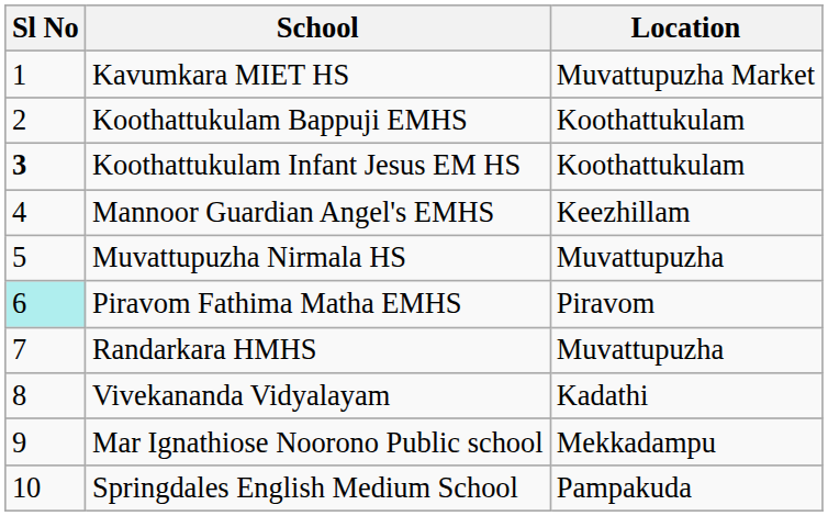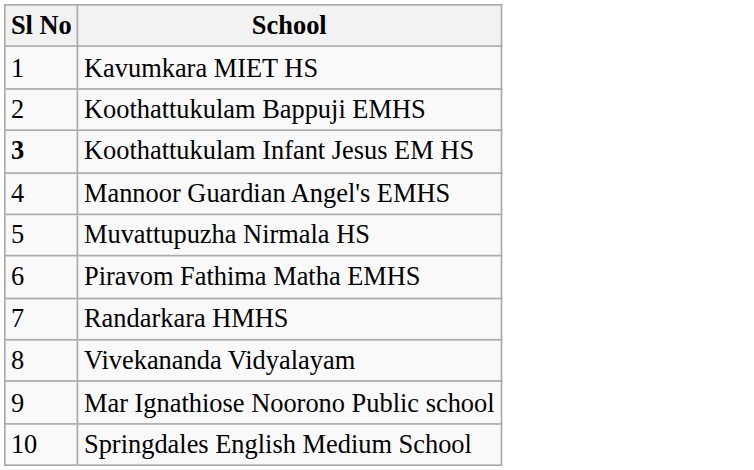 <table class="sortable wikitable">
 <tr>
 <th>Sl No</th>
 <th>School</th>
-<th>Location</th>
 </tr>
 <tr>
 <td>1</td>
 <td>Kavumkara MIET HS</td>
-<td>Muvattupuzha Market</td>
 </tr>
 <tr>
 <td>2</td>
 <td>Koothattukulam Bappuji EMHS</td>
-<td>Koothattukulam</td>
 </tr>
 <tr>
 <td><strong>3</strong></td>
 <td>Koothattukulam Infant Jesus EM HS</td>
-<td>Koothattukulam</td>
 </tr>
 <tr>
 <td>4</td>
 <td>Mannoor Guardian Angel's EMHS</td>
-<td>Keezhillam</td>
 </tr>
 <tr>
 <td>5</td>
 <td>Muvattupuzha Nirmala HS</td>
-<td>Muvattupuzha</td>
 </tr>
 <tr>
-<td style="background: paleturquoise;">6</td>
+<td>6</td>
 <td>Piravom Fathima Matha EMHS</td>
-<td>Piravom</td>
 </tr>
 <tr>
 <td>7</td>
 <td>Randarkara HMHS</td>
-<td>Muvattupuzha</td>
 </tr>
 <tr>
 <td>8</td>
 <td>Vivekananda Vidyalayam</td>
-<td>Kadathi</td>
 </tr>
 <tr>
 <td>9</td>
 <td>Mar Ignathiose Noorono Public school</td>
-<td>Mekkadampu</td>
 </tr>
 <tr>
 <td>10</td>
 <td>Springdales English Medium School</td>
-<td>Pampakuda</td>
 </tr>
 </table>
